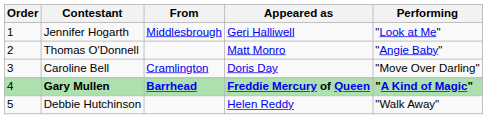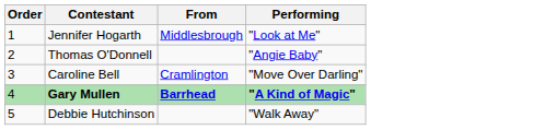 <table class="wikitable">
 <tr>
 <th>Order</th>
 <th>Contestant</th>
 <th>From</th>
-<th>Appeared as</th>
 <th>Performing</th>
 </tr>
 <tr>
 <td>1</td>
 <td>Jennifer Hogarth</td>
 <td><a href='#'>Middlesbrough</a></td>
-<td><a href='#'>Geri Halliwell</a></td>
 <td>"<a href='#'>Look at Me</a>"</td>
 </tr>
 <tr>
 <td>2</td>
 <td>Thomas O'Donnell</td>
 <td></td>
-<td><a href='#'>Matt Monro</a></td>
 <td>"<a href='#'>Angie Baby</a>"</td>
 </tr>
 <tr>
 <td>3</td>
 <td>Caroline Bell</td>
 <td><a href='#'>Cramlington</a></td>
-<td><a href='#'>Doris Day</a></td>
 <td>"Move Over Darling"</td>
 </tr>
 <tr style="background:#ACE1AF;">
 <td>4</td>
 <td><strong>Gary Mullen</strong></td>
 <td><strong><a href='#'>Barrhead</a></strong></td>
-<td><strong><a href='#'>Freddie Mercury</a> of <a href='#'>Queen</a></strong></td>
 <td><strong>"<a href='#'>A Kind of Magic</a>"</strong></td>
 </tr>
 <tr>
 <td>5</td>
 <td>Debbie Hutchinson</td>
 <td></td>
-<td><a href='#'>Helen Reddy</a></td>
 <td>"Walk Away"</td>
 </tr>
 </table>
